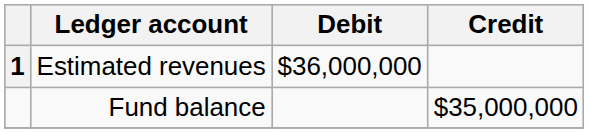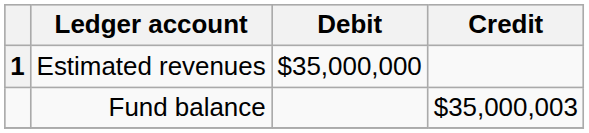 <table class="wikitable" style="margin: 1em auto 1em auto;" border="1" cellpadding="2" cellspacing="2" align="center">
 <tr>
 <th></th>
 <th align="center">Ledger account</th>
 <th align="center">Debit</th>
 <th align="center">Credit</th>
 </tr>
 <tr>
 <th>1</th>
 <td align="left">Estimated revenues</td>
-<td align="right">$36,000,000</td>
+<td align="right">$35,000,000</td>
 <td><br></td>
 </tr>
 <tr>
 <td></td>
 <td align="right">Fund balance</td>
 <td><br></td>
-<td align="right">$35,000,000</td>
+<td align="right">$35,000,003</td>
 </tr>
 <tr>
 </tr>
 </table>
